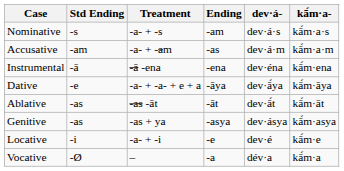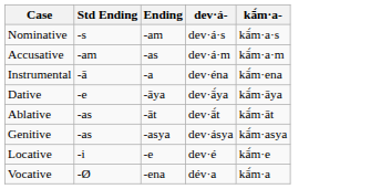 <table class="wikitable">
 <tr>
 <th>Case</th>
 <th>Std Ending</th>
-<th>Treatment</th>
 <th>Ending</th>
 <th>dev·á-</th>
 <th>kā́m·a-</th>
 </tr>
 <tr>
 <td>Nominative</td>
 <td>-s</td>
-<td>-a- + -s</td>
 <td>-am</td>
 <td>dev·á·s</td>
 <td>kā́m·a·s</td>
 </tr>
 <tr>
 <td>Accusative</td>
 <td>-am</td>
-<td>-a- + -<s>a</s>m</td>
 <td>-as</td>
 <td>dev·á·m</td>
 <td>kā́m·a·m</td>
 </tr>
 <tr>
 <td>Instrumental</td>
 <td>-ā</td>
-<td><s>-ā</s> -ena</td>
-<td>-ena</td>
+<td>-a</td>
 <td>dev·éna</td>
 <td>kā́m·ena</td>
 </tr>
 <tr>
 <td>Dative</td>
 <td>-e</td>
-<td>-a- + -a- + e + a</td>
 <td>-āya</td>
 <td>dev·ā́ya</td>
 <td>kā́m·āya</td>
 </tr>
 <tr>
 <td>Ablative</td>
 <td>-as</td>
-<td><s>-as</s> -āt</td>
 <td>-āt</td>
 <td>dev·ā́t</td>
 <td>kā́m·āt</td>
 </tr>
 <tr>
 <td>Genitive</td>
 <td>-as</td>
-<td>-as + ya</td>
 <td>-asya</td>
 <td>dev·ásya</td>
 <td>kā́m·asya</td>
 </tr>
 <tr>
 <td>Locative</td>
 <td>-i</td>
-<td>-a- + -i</td>
 <td>-e</td>
 <td>dev·é</td>
 <td>kā́m·e</td>
 </tr>
 <tr>
 <td>Vocative </td>
 <td>-Ø</td>
-<td>–</td>
-<td>-a</td>
+<td>-ena</td>
 <td>dév·a</td>
 <td>kā́m·a</td>
 </tr>
 </table>
